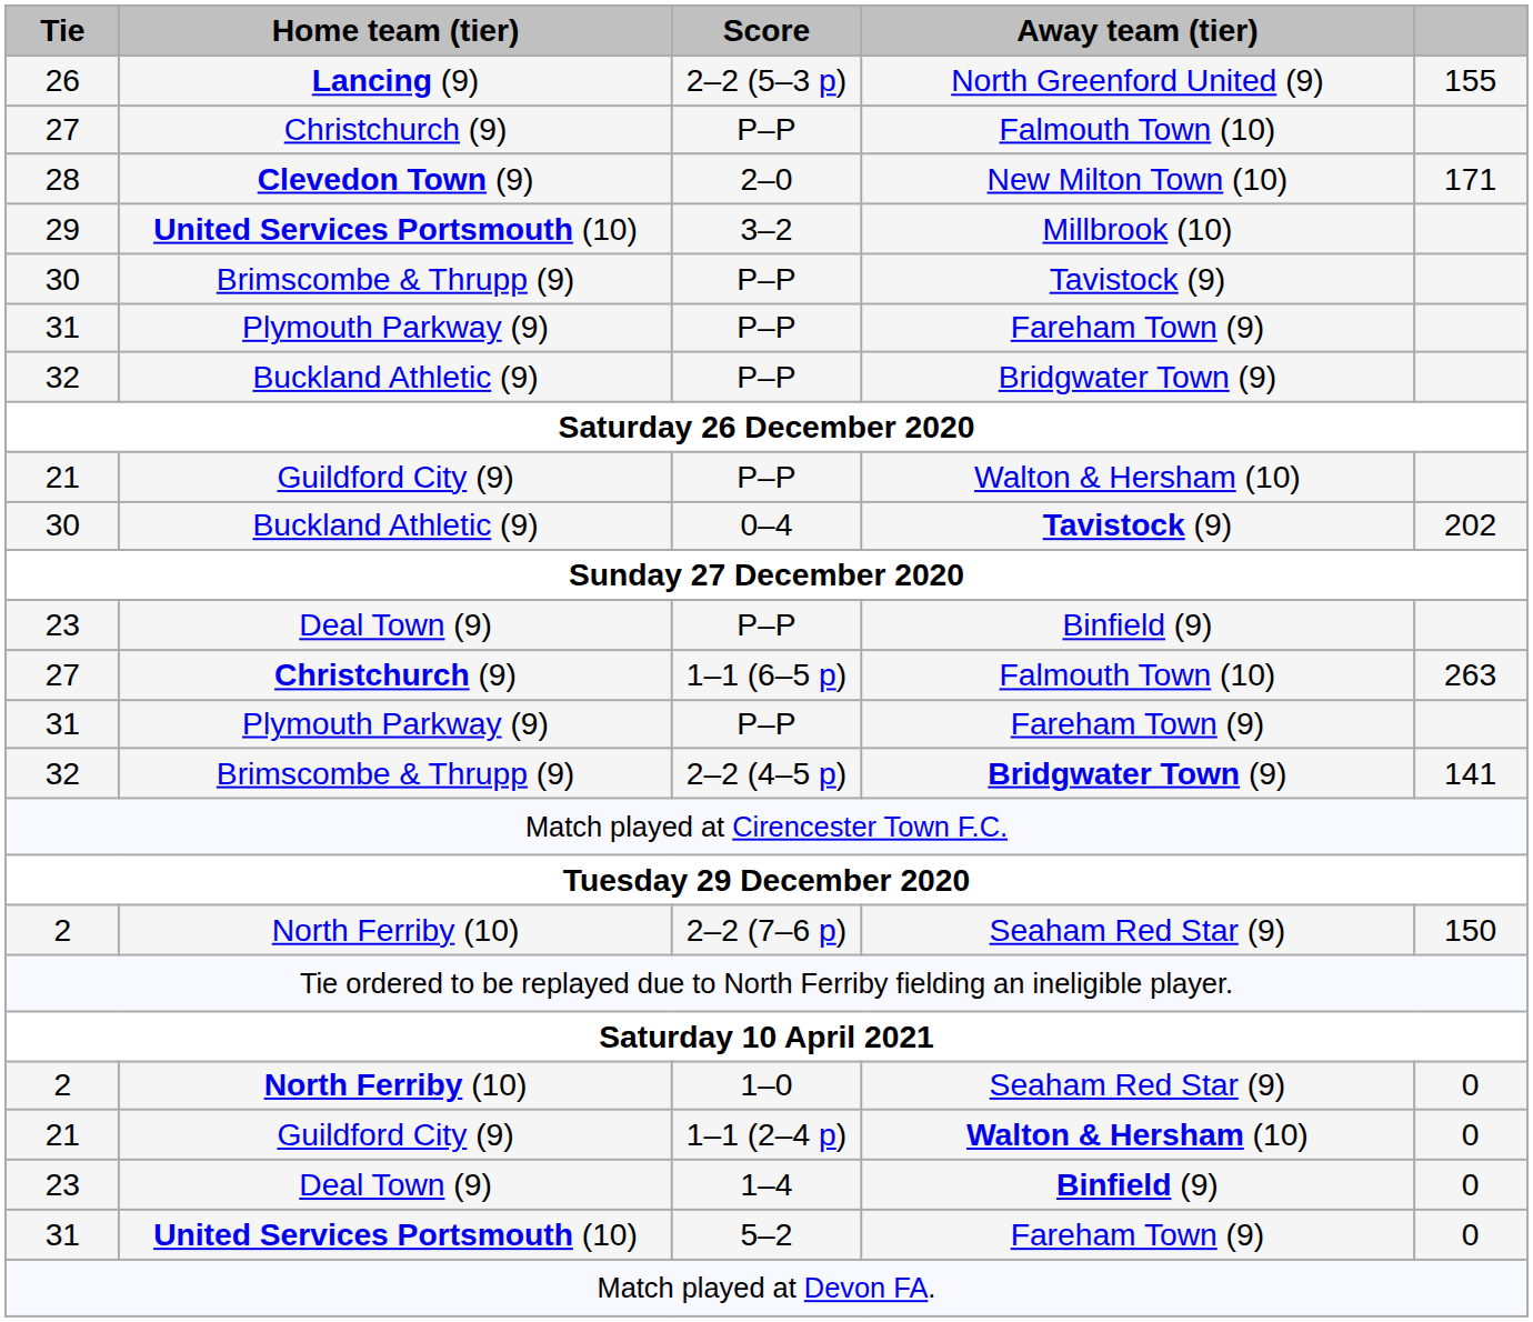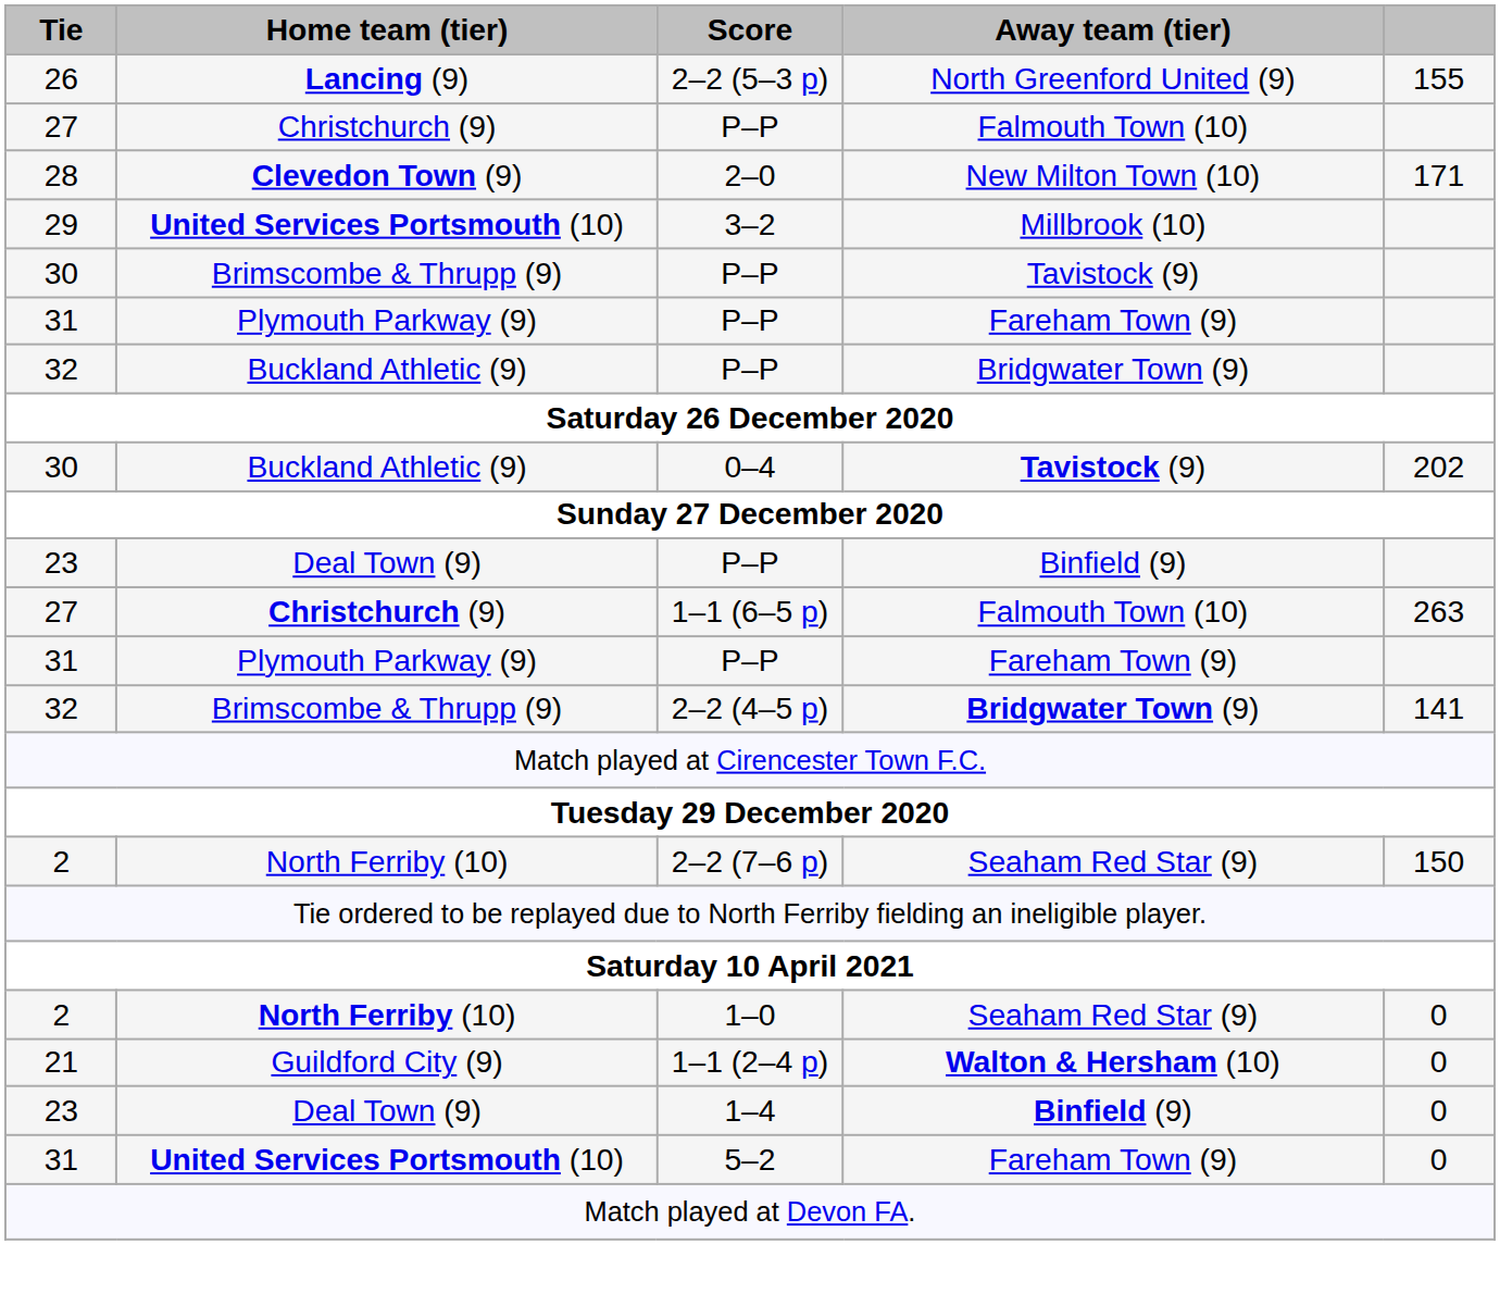 <table class="wikitable" style="width: 700px; background:WhiteSmoke; text-align:center; font-size:90%">
 <tr>
 <td scope="col" style="width:  7.50%; background:silver;"><strong>Tie</strong></td>
 <td scope="col" style="width: 36.25%; background:silver;"><strong>Home team (tier)</strong></td>
 <td scope="col" style="width: 12.50%; background:silver;"><strong>Score</strong></td>
 <td scope="col" style="width: 36.25%; background:silver;"><strong>Away team (tier)</strong></td>
 <td scope="col" style="width:  7.50%; background:silver;"><strong></strong></td>
 </tr>
 <tr>
 <td>26</td>
 <td><strong><a href='#'>Lancing</a></strong> (9)</td>
 <td>2–2 (5–3 <a href='#'>p</a>)</td>
 <td><a href='#'>North Greenford United</a> (9)</td>
 <td>155</td>
 </tr>
 <tr>
 <td>27</td>
 <td><a href='#'>Christchurch</a> (9)</td>
 <td>P–P</td>
 <td><a href='#'>Falmouth Town</a> (10)</td>
 <td></td>
 </tr>
 <tr>
 <td>28</td>
 <td><strong><a href='#'>Clevedon Town</a></strong> (9)</td>
 <td>2–0</td>
 <td><a href='#'>New Milton Town</a> (10)</td>
 <td>171</td>
 </tr>
 <tr>
 <td>29</td>
 <td><strong><a href='#'>United Services Portsmouth</a></strong> (10)</td>
 <td>3–2</td>
 <td><a href='#'>Millbrook</a> (10)</td>
 <td></td>
 </tr>
 <tr>
 <td>30</td>
 <td><a href='#'>Brimscombe & Thrupp</a> (9)</td>
 <td>P–P</td>
 <td><a href='#'>Tavistock</a> (9)</td>
 <td></td>
 </tr>
 <tr>
 <td>31</td>
 <td><a href='#'>Plymouth Parkway</a> (9)</td>
 <td>P–P</td>
 <td><a href='#'>Fareham Town</a> (9)</td>
 <td></td>
 </tr>
 <tr>
 <td>32</td>
 <td><a href='#'>Buckland Athletic</a> (9)</td>
 <td>P–P</td>
 <td><a href='#'>Bridgwater Town</a> (9)</td>
 <td></td>
 </tr>
 <tr>
 <td colspan="5" style= background:White><strong>Saturday 26 December 2020</strong></td>
-</tr>
-<tr>
-<td>21</td>
-<td><a href='#'>Guildford City</a> (9)</td>
-<td>P–P</td>
-<td><a href='#'>Walton & Hersham</a> (10)</td>
-<td></td>
 </tr>
 <tr>
 <td>30</td>
 <td><a href='#'>Buckland Athletic</a> (9)</td>
 <td>0–4</td>
 <td><strong><a href='#'>Tavistock</a></strong> (9)</td>
 <td>202</td>
 </tr>
 <tr>
 <td colspan="5" style= background:White><strong>Sunday 27 December 2020</strong></td>
 </tr>
 <tr>
 <td>23</td>
 <td><a href='#'>Deal Town</a> (9)</td>
 <td>P–P</td>
 <td><a href='#'>Binfield</a> (9)</td>
 <td></td>
 </tr>
 <tr>
 <td>27</td>
 <td><strong><a href='#'>Christchurch</a></strong> (9)</td>
 <td>1–1 (6–5 <a href='#'>p</a>)</td>
 <td><a href='#'>Falmouth Town</a> (10)</td>
 <td>263</td>
 </tr>
 <tr>
 <td>31</td>
 <td><a href='#'>Plymouth Parkway</a> (9)</td>
 <td>P–P</td>
 <td><a href='#'>Fareham Town</a> (9)</td>
 <td></td>
 </tr>
 <tr>
 <td>32</td>
 <td><a href='#'>Brimscombe & Thrupp</a> (9)</td>
 <td>2–2 (4–5 <a href='#'>p</a>)</td>
 <td><strong><a href='#'>Bridgwater Town</a></strong> (9)</td>
 <td>141</td>
 </tr>
 <tr>
 <td colspan="5" style="background:GhostWhite; height:20px; text-align:center; font-size:90%">Match played at <a href='#'>Cirencester Town F.C.</a></td>
 </tr>
 <tr>
 <td colspan="5" style= background:White><strong>Tuesday 29 December 2020</strong></td>
 </tr>
 <tr>
 <td>2</td>
 <td><a href='#'>North Ferriby</a> (10)</td>
 <td>2–2 (7–6 <a href='#'>p</a>)</td>
 <td><a href='#'>Seaham Red Star</a> (9)</td>
 <td>150</td>
 </tr>
 <tr>
 <td colspan="5" style="background:GhostWhite; height:20px; text-align:center; font-size:90%">Tie ordered to be replayed due to North Ferriby fielding an ineligible player.</td>
 </tr>
 <tr>
 <td colspan="5" style= background:White><strong>Saturday 10 April 2021</strong></td>
 </tr>
 <tr>
 <td>2</td>
 <td><strong><a href='#'>North Ferriby</a></strong> (10)</td>
 <td>1–0</td>
 <td><a href='#'>Seaham Red Star</a> (9)</td>
 <td>0</td>
 </tr>
 <tr>
 <td>21</td>
 <td><a href='#'>Guildford City</a> (9)</td>
 <td>1–1 (2–4 <a href='#'>p</a>)</td>
 <td><strong><a href='#'>Walton & Hersham</a></strong> (10)</td>
 <td>0</td>
 </tr>
 <tr>
 <td>23</td>
 <td><a href='#'>Deal Town</a> (9)</td>
 <td>1–4</td>
 <td><strong><a href='#'>Binfield</a></strong> (9)</td>
 <td>0</td>
 </tr>
 <tr>
 <td>31</td>
 <td><strong><a href='#'>United Services Portsmouth</a></strong> (10)</td>
 <td>5–2</td>
 <td><a href='#'>Fareham Town</a> (9)</td>
 <td>0</td>
 </tr>
 <tr>
 <td colspan="5" style="background:GhostWhite; height:20px; text-align:center; font-size:90%">Match played at <a href='#'>Devon FA</a>.</td>
 </tr>
 </table>
